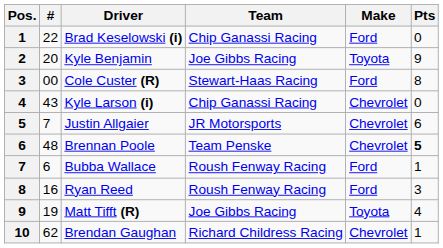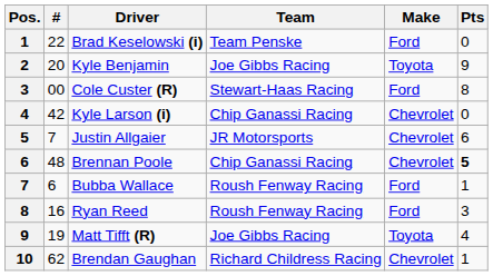 <table class="wikitable" style="font-size:95%">
 <tr>
 <th>Pos.</th>
 <th>#</th>
 <th>Driver</th>
 <th>Team</th>
 <th>Make</th>
 <th>Pts</th>
 </tr>
 <tr>
 <th>1</th>
 <td>22</td>
 <td><a href='#'>Brad Keselowski</a> <strong>(i)</strong></td>
-<td><a href='#'>Chip Ganassi Racing</a></td>
+<td><a href='#'>Team Penske</a></td>
 <td><a href='#'>Ford</a></td>
 <td>0</td>
 </tr>
 <tr>
 <th>2</th>
 <td>20</td>
 <td><a href='#'>Kyle Benjamin</a></td>
 <td><a href='#'>Joe Gibbs Racing</a></td>
 <td><a href='#'>Toyota</a></td>
 <td>9</td>
 </tr>
 <tr>
 <th>3</th>
 <td>00</td>
 <td><a href='#'>Cole Custer</a> <strong>(R)</strong></td>
 <td><a href='#'>Stewart-Haas Racing</a></td>
 <td><a href='#'>Ford</a></td>
 <td>8</td>
 </tr>
 <tr>
 <th>4</th>
-<td>43</td>
+<td>42</td>
 <td><a href='#'>Kyle Larson</a> <strong>(i)</strong></td>
 <td><a href='#'>Chip Ganassi Racing</a></td>
 <td><a href='#'>Chevrolet</a></td>
 <td>0</td>
 </tr>
 <tr>
 <th>5</th>
 <td>7</td>
 <td><a href='#'>Justin Allgaier</a></td>
 <td><a href='#'>JR Motorsports</a></td>
 <td><a href='#'>Chevrolet</a></td>
 <td>6</td>
 </tr>
 <tr>
 <th>6</th>
 <td>48</td>
 <td><a href='#'>Brennan Poole</a></td>
-<td><a href='#'>Team Penske</a></td>
+<td><a href='#'>Chip Ganassi Racing</a></td>
 <td><a href='#'>Chevrolet</a></td>
 <td><strong>5</strong></td>
 </tr>
 <tr>
 <th>7</th>
 <td>6</td>
 <td><a href='#'>Bubba Wallace</a></td>
 <td><a href='#'>Roush Fenway Racing</a></td>
 <td><a href='#'>Ford</a></td>
 <td>1</td>
 </tr>
 <tr>
 <th>8</th>
 <td>16</td>
 <td><a href='#'>Ryan Reed</a></td>
 <td><a href='#'>Roush Fenway Racing</a></td>
 <td><a href='#'>Ford</a></td>
 <td>3</td>
 </tr>
 <tr>
 <th>9</th>
 <td>19</td>
 <td><a href='#'>Matt Tifft</a> <strong>(R)</strong></td>
 <td><a href='#'>Joe Gibbs Racing</a></td>
 <td><a href='#'>Toyota</a></td>
 <td>4</td>
 </tr>
 <tr>
 <th>10</th>
 <td>62</td>
 <td><a href='#'>Brendan Gaughan</a></td>
 <td><a href='#'>Richard Childress Racing</a></td>
 <td><a href='#'>Chevrolet</a></td>
 <td>1</td>
 </tr>
 </table>
